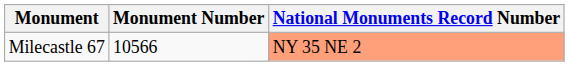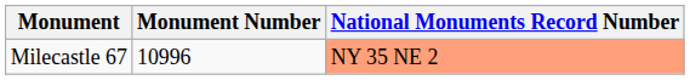 <table class="wikitable">
 <tr>
 <th>Monument</th>
 <th>Monument Number</th>
 <th><a href='#'>National Monuments Record</a> Number</th>
 </tr>
 <tr>
 <td>Milecastle 67</td>
-<td>10566</td>
+<td>10996</td>
 <td style="background: lightsalmon;">NY 35 NE 2</td>
 </tr>
 </table>
